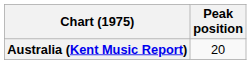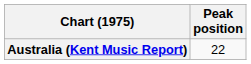 <table class="wikitable sortable plainrowheaders" style="text-align:center">
 <tr>
 <th>Chart (1975)</th>
 <th>Peak<br>position</th>
 </tr>
 <tr>
 <th scope="row">Australia (<a href='#'>Kent Music Report</a>)</th>
-<td>20</td>
+<td>22</td>
 </tr>
 </table>
